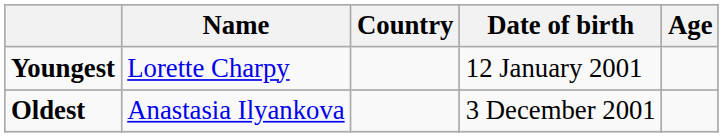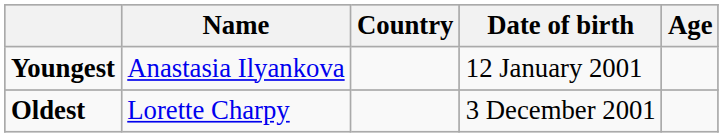 <table class="wikitable">
 <tr>
 <th></th>
 <th><strong>Name</strong></th>
 <th><strong>Country</strong></th>
 <th><strong>Date of birth</strong></th>
 <th><strong>Age</strong></th>
 </tr>
 <tr>
 <td><strong>Youngest</strong></td>
-<td><a href='#'>Lorette Charpy</a></td>
+<td><a href='#'>Anastasia Ilyankova</a></td>
 <td></td>
 <td>12 January 2001</td>
 <td></td>
 </tr>
 <tr>
 <td><strong>Oldest</strong></td>
-<td><a href='#'>Anastasia Ilyankova</a></td>
+<td><a href='#'>Lorette Charpy</a></td>
 <td></td>
 <td>3 December 2001</td>
 <td></td>
 </tr>
 </table>
